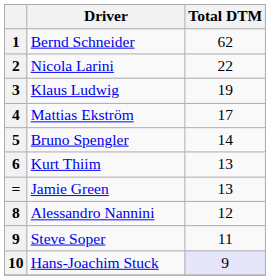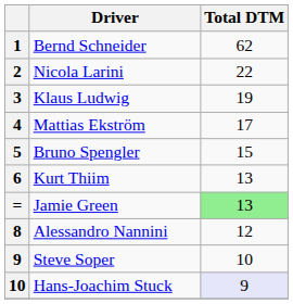 <table class="wikitable" style="text-align:center;" style="font-size:97%;">
 <tr>
 <th></th>
 <th width="155px">Driver</th>
 <th>Total DTM</th>
 </tr>
 <tr>
 <th>1</th>
 <td align="left"> <a href='#'>Bernd Schneider</a></td>
 <td align="center">62</td>
 </tr>
 <tr>
 <th>2</th>
 <td align="left"> <a href='#'>Nicola Larini</a></td>
 <td align="center">22</td>
 </tr>
 <tr>
 <th>3</th>
 <td align="left"> <a href='#'>Klaus Ludwig</a></td>
 <td align="center">19</td>
 </tr>
 <tr>
 <th>4</th>
 <td align="left"> <a href='#'>Mattias Ekström</a></td>
 <td align="center">17</td>
 </tr>
 <tr>
 <th>5</th>
 <td align="left"> <a href='#'>Bruno Spengler</a></td>
-<td align="center">14</td>
+<td align="center">15</td>
 </tr>
 <tr>
 <th>6</th>
 <td align="left"> <a href='#'>Kurt Thiim</a></td>
 <td align="center">13</td>
 </tr>
 <tr>
 <th>=</th>
 <td align="left"> <a href='#'>Jamie Green</a></td>
-<td align="center">13</td>
+<td align="center" style="background: lightgreen;">13</td>
 </tr>
 <tr>
 <th>8</th>
 <td align="left"> <a href='#'>Alessandro Nannini</a></td>
 <td align="center">12</td>
 </tr>
 <tr>
 <th>9</th>
 <td align="left"> <a href='#'>Steve Soper</a></td>
-<td align="center">11</td>
+<td align="center">10</td>
 </tr>
 <tr>
 <th>10</th>
 <td align="left"> <a href='#'>Hans-Joachim Stuck</a></td>
 <td align="center" style="background: lavender;">9</td>
 </tr>
 <tr>
 </tr>
 </table>
